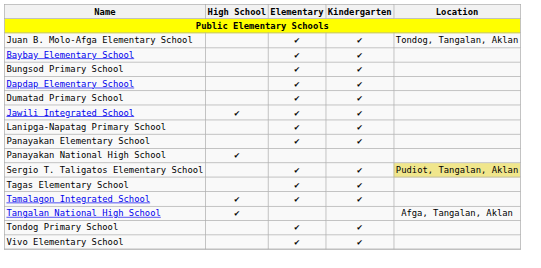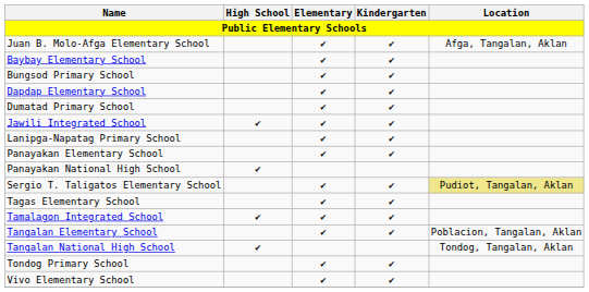 <table class="wikitable">
 <tr>
 <th>Name</th>
 <th>High School</th>
 <th>Elementary</th>
 <th>Kindergarten</th>
 <th>Location</th>
 </tr>
 <tr>
 <th style=background:yellow colspan=5>Public Elementary Schools</th>
 </tr>
 <tr align=center>
 <td align=left>Juan B. Molo-Afga Elementary School</td>
 <td></td>
 <td>✔</td>
 <td>✔</td>
-<td>Tondog, Tangalan, Aklan</td>
+<td>Afga, Tangalan, Aklan</td>
 </tr>
 <tr align=center>
 <td align=left><a href='#'>Baybay Elementary School</a></td>
 <td></td>
 <td>✔</td>
 <td>✔</td>
 <td></td>
 </tr>
 <tr align=center>
 <td align=left>Bungsod Primary School</td>
 <td></td>
 <td>✔</td>
 <td>✔</td>
 <td></td>
 </tr>
 <tr align=center>
 <td align=left><a href='#'>Dapdap Elementary School</a></td>
 <td></td>
 <td>✔</td>
 <td>✔</td>
 <td></td>
 </tr>
 <tr align=center>
 <td align=left>Dumatad Primary School</td>
 <td></td>
 <td>✔</td>
 <td>✔</td>
 <td></td>
 </tr>
 <tr align=center>
 <td align=left><a href='#'>Jawili Integrated School</a></td>
 <td>✔</td>
 <td>✔</td>
 <td>✔</td>
 <td></td>
 </tr>
 <tr align=center>
 <td align=left>Lanipga-Napatag Primary School</td>
 <td></td>
 <td>✔</td>
 <td>✔</td>
 <td></td>
 </tr>
 <tr align=center>
 <td align=left>Panayakan Elementary School</td>
 <td></td>
 <td>✔</td>
 <td>✔</td>
 <td></td>
 </tr>
 <tr align=center>
 <td align=left>Panayakan National High School</td>
 <td>✔</td>
 <td></td>
 <td></td>
 <td></td>
 </tr>
 <tr align=center>
 <td align=left>Sergio T. Taligatos Elementary School</td>
 <td></td>
 <td>✔</td>
 <td>✔</td>
 <td style="background: khaki;">Pudiot, Tangalan, Aklan</td>
 </tr>
 <tr align=center>
 <td align=left>Tagas Elementary School</td>
 <td></td>
 <td>✔</td>
 <td>✔</td>
 <td></td>
 </tr>
 <tr align=center>
 <td align=left><a href='#'>Tamalagon Integrated School</a></td>
 <td>✔</td>
 <td>✔</td>
 <td>✔</td>
 <td></td>
 </tr>
 <tr align=center>
+<td align=left><a href='#'>Tangalan Elementary School</a></td>
+<td></td>
+<td>✔</td>
+<td>✔</td>
+<td>Poblacion, Tangalan, Aklan</td>
+</tr>
+<tr align=center>
 <td align=left><a href='#'>Tangalan National High School</a></td>
 <td>✔</td>
 <td></td>
 <td></td>
-<td>Afga, Tangalan, Aklan</td>
+<td>Tondog, Tangalan, Aklan</td>
 </tr>
 <tr align=center>
 <td align=left>Tondog Primary School</td>
 <td></td>
 <td>✔</td>
 <td>✔</td>
 <td></td>
 </tr>
 <tr align=center>
 <td align=left>Vivo Elementary School</td>
 <td></td>
 <td>✔</td>
 <td>✔</td>
 <td></td>
 </tr>
 <tr>
 </tr>
 </table>
